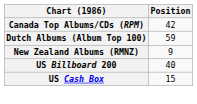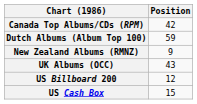 <table class="wikitable sortable plainrowheaders" style="text-align:center">
 <tr>
 <th scope="col">Chart (1986)</th>
 <th scope="col">Position</th>
 </tr>
 <tr>
 <th scope="row">Canada Top Albums/CDs (<em>RPM</em>)</th>
 <td>42</td>
 </tr>
 <tr>
 <th scope="row">Dutch Albums (Album Top 100)</th>
 <td>59</td>
 </tr>
 <tr>
 <th scope="row">New Zealand Albums (RMNZ)</th>
 <td>9</td>
 </tr>
 <tr>
+<th scope="row">UK Albums (OCC)</th>
+<td>43</td>
+</tr>
+<tr>
 <th scope="row">US <em>Billboard</em> 200</th>
-<td>40</td>
+<td>12</td>
 </tr>
 <tr>
 <th scope="row">US <a href='#'><em>Cash Box</em></a></th>
 <td>15</td>
 </tr>
 </table>
